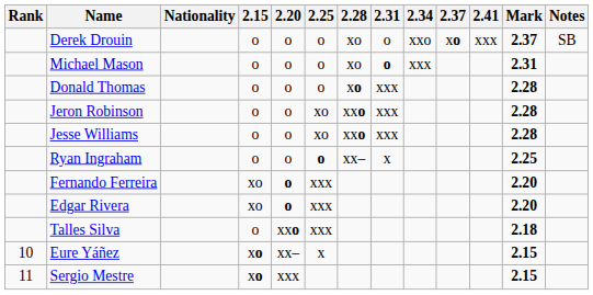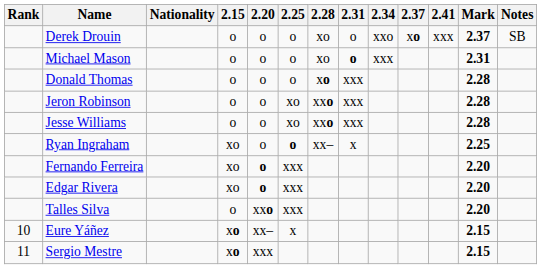 <table class="wikitable sortable" style="text-align:center">
 <tr>
 <th>Rank</th>
 <th>Name</th>
 <th>Nationality</th>
 <th>2.15</th>
 <th>2.20</th>
 <th>2.25</th>
 <th>2.28</th>
 <th>2.31</th>
 <th>2.34</th>
 <th>2.37</th>
 <th>2.41</th>
 <th>Mark</th>
 <th>Notes</th>
 </tr>
 <tr>
 <td></td>
 <td align=left><a href='#'>Derek Drouin</a></td>
 <td align=left></td>
 <td>o</td>
 <td>o</td>
 <td>o</td>
 <td>xo</td>
 <td>o</td>
 <td>xxo</td>
 <td>x<strong>o</strong></td>
 <td>xxx</td>
 <td><strong>2.37</strong></td>
 <td>SB</td>
 </tr>
 <tr>
 <td></td>
 <td align=left><a href='#'>Michael Mason</a></td>
 <td align=left></td>
 <td>o</td>
 <td>o</td>
 <td>o</td>
 <td>xo</td>
 <td><strong>o</strong></td>
 <td>xxx</td>
 <td></td>
 <td></td>
 <td><strong>2.31</strong></td>
 <td></td>
 </tr>
 <tr>
 <td></td>
 <td align=left><a href='#'>Donald Thomas</a></td>
 <td align=left></td>
 <td>o</td>
 <td>o</td>
 <td>o</td>
 <td>x<strong>o</strong></td>
 <td>xxx</td>
 <td></td>
 <td></td>
 <td></td>
 <td><strong>2.28</strong></td>
 <td></td>
 </tr>
 <tr>
 <td></td>
 <td align=left><a href='#'>Jeron Robinson</a></td>
 <td align=left></td>
 <td>o</td>
 <td>o</td>
 <td>xo</td>
 <td>xx<strong>o</strong></td>
 <td>xxx</td>
 <td></td>
 <td></td>
 <td></td>
 <td><strong>2.28</strong></td>
 <td></td>
 </tr>
 <tr>
 <td></td>
 <td align=left><a href='#'>Jesse Williams</a></td>
 <td align=left></td>
 <td>o</td>
 <td>o</td>
 <td>xo</td>
 <td>xx<strong>o</strong></td>
 <td>xxx</td>
 <td></td>
 <td></td>
 <td></td>
 <td><strong>2.28</strong></td>
 <td></td>
 </tr>
 <tr>
 <td></td>
 <td align=left><a href='#'>Ryan Ingraham</a></td>
 <td align=left></td>
-<td>o</td>
+<td>xo</td>
 <td>o</td>
 <td><strong>o</strong></td>
 <td>xx–</td>
 <td>x</td>
 <td></td>
 <td></td>
 <td></td>
 <td><strong>2.25</strong></td>
 <td></td>
 </tr>
 <tr>
 <td></td>
 <td align=left><a href='#'>Fernando Ferreira</a></td>
 <td align=left></td>
 <td>xo</td>
 <td><strong>o</strong></td>
 <td>xxx</td>
 <td></td>
 <td></td>
 <td></td>
 <td></td>
 <td></td>
 <td><strong>2.20</strong></td>
 <td></td>
 </tr>
 <tr>
 <td></td>
 <td align=left><a href='#'>Edgar Rivera</a></td>
 <td align=left></td>
 <td>xo</td>
 <td><strong>o</strong></td>
 <td>xxx</td>
 <td></td>
 <td></td>
 <td></td>
 <td></td>
 <td></td>
 <td><strong>2.20</strong></td>
 <td></td>
 </tr>
 <tr>
 <td></td>
 <td align=left><a href='#'>Talles Silva</a></td>
 <td align=left></td>
 <td>o</td>
 <td>xx<strong>o</strong></td>
 <td>xxx</td>
 <td></td>
 <td></td>
 <td></td>
 <td></td>
 <td></td>
-<td><strong>2.18</strong></td>
+<td><strong>2.20</strong></td>
 <td></td>
 </tr>
 <tr>
 <td>10</td>
 <td align=left><a href='#'>Eure Yáñez</a></td>
 <td align=left></td>
 <td>x<strong>o</strong></td>
 <td>xx–</td>
 <td>x</td>
 <td></td>
 <td></td>
 <td></td>
 <td></td>
 <td></td>
 <td><strong>2.15</strong></td>
 <td></td>
 </tr>
 <tr>
 <td>11</td>
 <td align=left><a href='#'>Sergio Mestre</a></td>
 <td align=left></td>
 <td>x<strong>o</strong></td>
 <td>xxx</td>
 <td></td>
 <td></td>
 <td></td>
 <td></td>
 <td></td>
 <td></td>
 <td><strong>2.15</strong></td>
 <td></td>
 </tr>
 </table>
